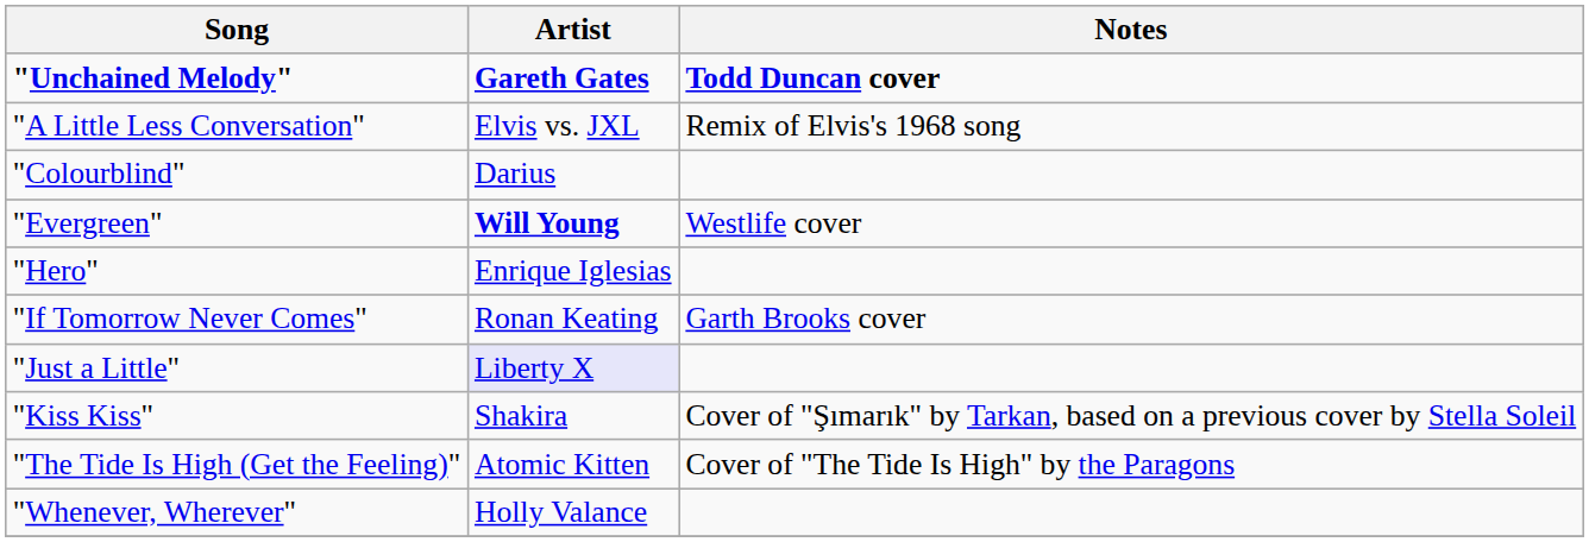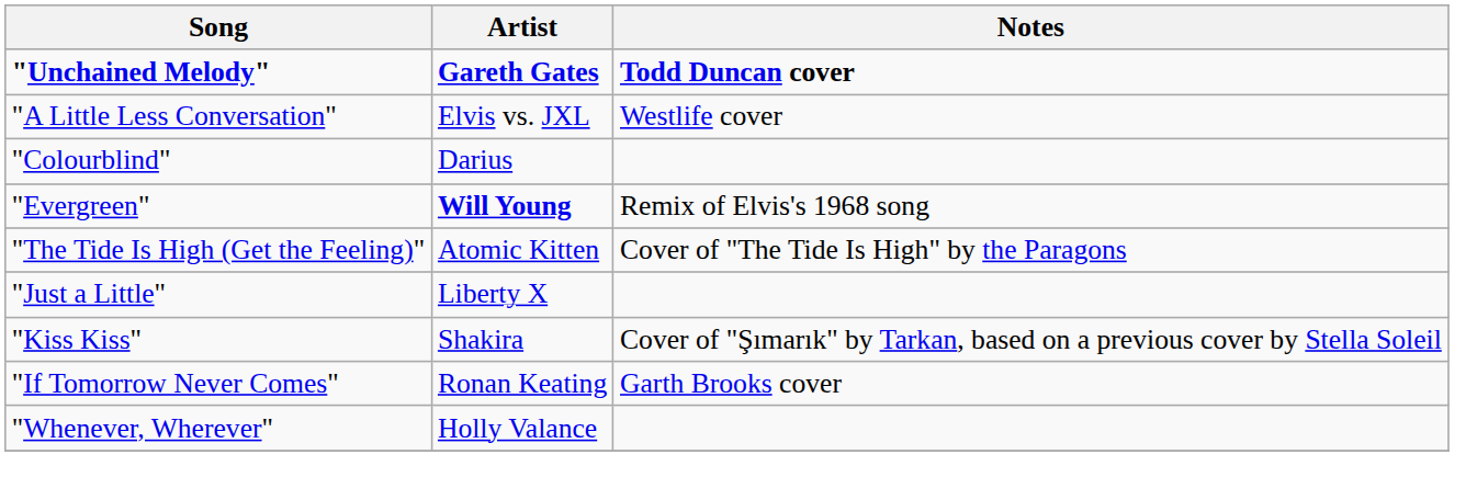 <table class="wikitable">
 <tr>
 <th>Song</th>
 <th>Artist</th>
 <th>Notes</th>
 </tr>
 <tr>
 <td><strong>"<a href='#'>Unchained Melody</a>"</strong></td>
 <td><strong><a href='#'>Gareth Gates</a></strong></td>
 <td><strong><a href='#'>Todd Duncan</a> cover</strong></td>
 </tr>
 <tr>
 <td>"<a href='#'>A Little Less Conversation</a>"</td>
 <td><a href='#'>Elvis</a> vs. <a href='#'>JXL</a></td>
-<td>Remix of Elvis's 1968 song</td>
+<td><a href='#'>Westlife</a> cover</td>
 </tr>
 <tr>
 <td>"<a href='#'>Colourblind</a>"</td>
 <td><a href='#'>Darius</a></td>
 <td></td>
 </tr>
 <tr>
 <td>"<a href='#'>Evergreen</a>"</td>
 <td><strong><a href='#'>Will Young</a></strong></td>
-<td><a href='#'>Westlife</a> cover</td>
+<td>Remix of Elvis's 1968 song</td>
 </tr>
 <tr>
-<td>"<a href='#'>Hero</a>"</td>
-<td><a href='#'>Enrique Iglesias</a></td>
-<td></td>
-</tr>
-<tr>
-<td>"<a href='#'>If Tomorrow Never Comes</a>"</td>
-<td><a href='#'>Ronan Keating</a></td>
-<td><a href='#'>Garth Brooks</a> cover</td>
+<td>"<a href='#'>The Tide Is High (Get the Feeling)</a>"</td>
+<td><a href='#'>Atomic Kitten</a></td>
+<td>Cover of "The Tide Is High" by <a href='#'>the Paragons</a></td>
 </tr>
 <tr>
 <td>"<a href='#'>Just a Little</a>"</td>
-<td style="background: lavender;"><a href='#'>Liberty X</a></td>
+<td><a href='#'>Liberty X</a></td>
 <td></td>
 </tr>
 <tr>
 <td>"<a href='#'>Kiss Kiss</a>"</td>
 <td><a href='#'>Shakira</a></td>
 <td>Cover of "Şımarık" by <a href='#'>Tarkan</a>, based on a previous cover by <a href='#'>Stella Soleil</a></td>
 </tr>
 <tr>
-<td>"<a href='#'>The Tide Is High (Get the Feeling)</a>"</td>
-<td><a href='#'>Atomic Kitten</a></td>
-<td>Cover of "The Tide Is High" by <a href='#'>the Paragons</a></td>
+<td>"<a href='#'>If Tomorrow Never Comes</a>"</td>
+<td><a href='#'>Ronan Keating</a></td>
+<td><a href='#'>Garth Brooks</a> cover</td>
 </tr>
 <tr>
 <td>"<a href='#'>Whenever, Wherever</a>"</td>
 <td><a href='#'>Holly Valance</a></td>
 <td></td>
 </tr>
 <tr>
 </tr>
 </table>
